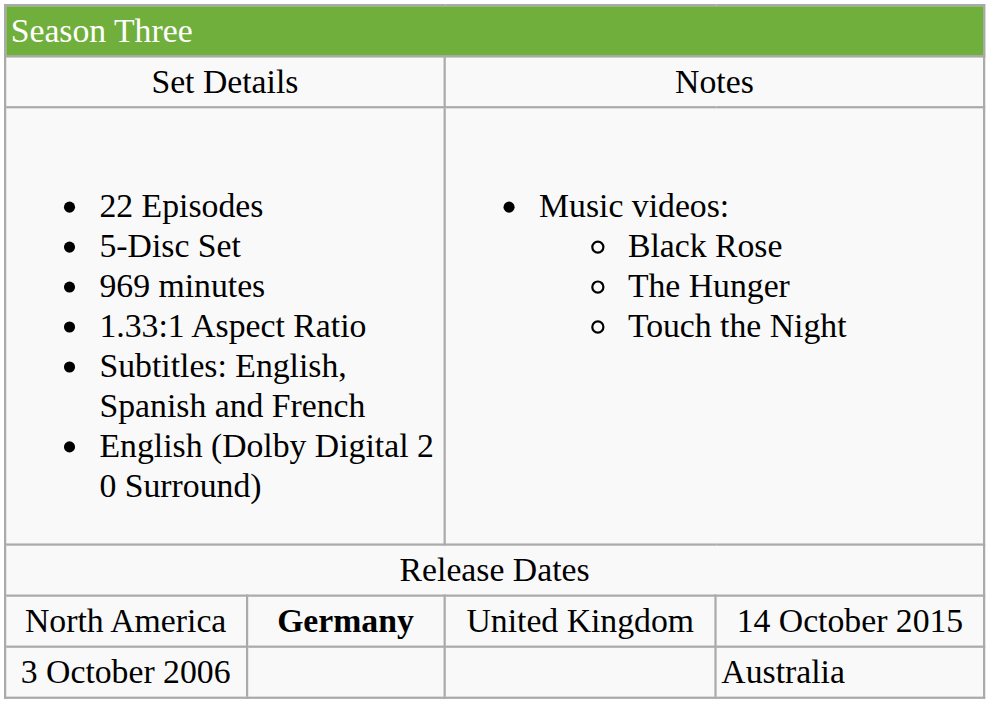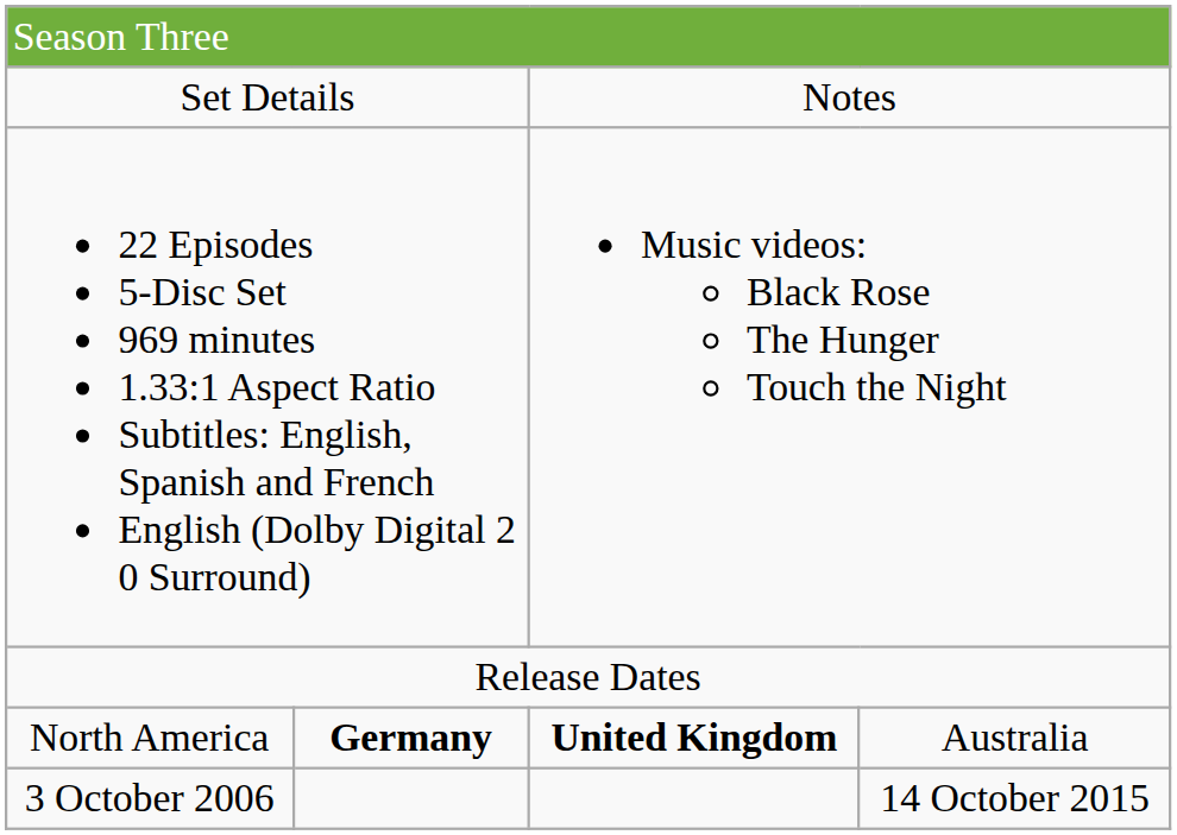 <table border="2" cellpadding="2" cellspacing="0"  style="margin:0 1em 0 0; background:#f9f9f9; border:1px #aaa solid; border-collapse:collapse; font-size:95%; width:50%;">
 <tr style="color:#fff; background:#70af3c;">
 <td colspan="4">Season Three</td>
 </tr>
 <tr style="text-align:center;">
 <td style="width:300px;" colspan="2">Set Details</td>
 <td style="width:300px; " colspan="3">Notes</td>
 </tr>
 <tr valign="top">
 <td colspan="2"  style="text-align:left;"><br><ul><li>22 Episodes</li><li>5-Disc Set</li><li>969 minutes</li><li>1.33:1 Aspect Ratio</li><li>Subtitles: English, Spanish and French</li><li>English (Dolby Digital 2 0 Surround)</li></ul></td>
 <td colspan="2"  style="text-align:left; width:400px;"><br><ul><li>Music videos:<ul><li>Black Rose</li><li>The Hunger</li><li>Touch the Night</li></ul></li></ul></td>
 </tr>
 <tr>
 <td colspan="4" style="text-align:center;">Release Dates</td>
 </tr>
 <tr style="text-align:center;">
 <td>North America</td>
 <td><strong>Germany</strong></td>
-<td>United Kingdom</td>
-<td style="text-align:center;">14 October 2015</td>
+<td><strong>United Kingdom</strong></td>
+<td>Australia</td>
 </tr>
 <tr>
 <td style="text-align:center;">3 October 2006</td>
 <td></td>
 <td></td>
-<td>Australia</td>
+<td style="text-align:center;">14 October 2015</td>
 </tr>
 </table>
